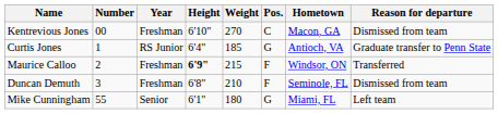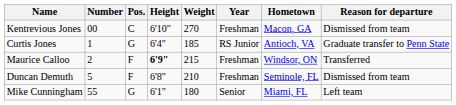 <table class="wikitable sortable" border="1">
 <tr>
 <th>Name</th>
 <th>Number</th>
-<th>Year</th>
+<th>Pos.</th>
 <th>Height</th>
 <th>Weight</th>
-<th>Pos.</th>
+<th>Year</th>
 <th>Hometown</th>
 <th class="unsortable">Reason for departure</th>
 </tr>
 <tr>
 <td>Kentrevious Jones</td>
 <td>00</td>
-<td>Freshman</td>
+<td>C</td>
 <td>6'10"</td>
 <td>270</td>
-<td>C</td>
+<td>Freshman</td>
 <td><a href='#'>Macon, GA</a></td>
 <td>Dismissed from team</td>
 </tr>
 <tr>
 <td>Curtis Jones</td>
 <td>1</td>
-<td>RS Junior</td>
+<td>G</td>
 <td>6'4"</td>
 <td>185</td>
-<td>G</td>
+<td>RS Junior</td>
 <td><a href='#'>Antioch, VA</a></td>
 <td>Graduate transfer to <a href='#'>Penn State</a></td>
 </tr>
 <tr>
 <td>Maurice Calloo</td>
 <td>2</td>
-<td>Freshman</td>
+<td>F</td>
 <td><strong>6'9"</strong></td>
 <td>215</td>
-<td>F</td>
+<td>Freshman</td>
 <td><a href='#'>Windsor, ON</a></td>
 <td>Transferred</td>
 </tr>
 <tr>
 <td>Duncan Demuth</td>
-<td>3</td>
-<td>Freshman</td>
+<td>5</td>
+<td>F</td>
 <td>6'8"</td>
 <td>210</td>
-<td>F</td>
+<td>Freshman</td>
 <td><a href='#'>Seminole, FL</a></td>
 <td>Dismissed from team</td>
 </tr>
 <tr>
 <td>Mike Cunningham</td>
 <td>55</td>
-<td>Senior</td>
+<td>G</td>
 <td>6'1"</td>
 <td>180</td>
-<td>G</td>
+<td>Senior</td>
 <td><a href='#'>Miami, FL</a></td>
 <td>Left team</td>
 </tr>
 </table>
